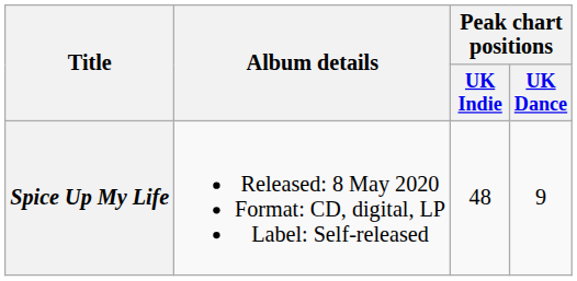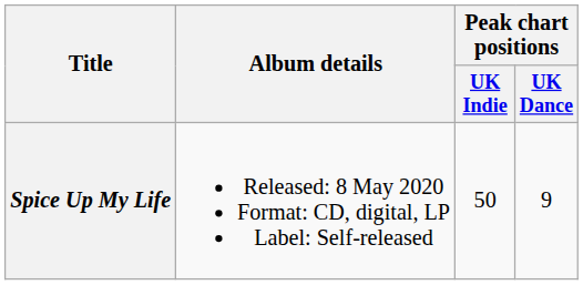 <table class="wikitable plainrowheaders" style="text-align:center;" border="1">
 <tr>
 <th scope="col" rowspan="2">Title</th>
 <th scope="col" rowspan="2">Album details</th>
 <th scope="col" colspan="2">Peak chart positions</th>
 </tr>
 <tr>
 <th scope="col" style="width:2.5em;font-size:90%"><a href='#'>UK Indie</a><br></th>
 <th scope="col" style="width:2.5em;font-size:90%"><a href='#'>UK Dance</a><br></th>
 </tr>
 <tr>
 <th scope="row"><em>Spice Up My Life</em></th>
 <td><br><ul><li>Released: 8 May 2020</li><li>Format: CD, digital, LP</li><li>Label: Self-released</li></ul></td>
-<td>48</td>
+<td>50</td>
 <td>9</td>
 </tr>
 </table>
